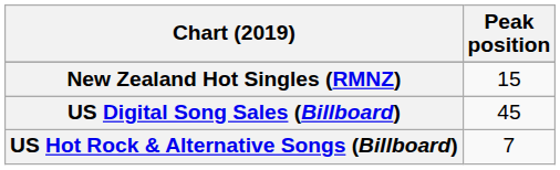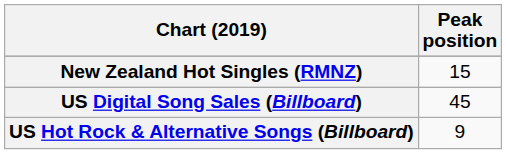 <table class="wikitable sortable plainrowheaders" style="text-align:center">
 <tr>
 <th scope="col">Chart (2019)</th>
 <th scope="col">Peak<br>position</th>
 </tr>
 <tr>
 </tr>
 <tr>
 </tr>
 <tr>
 <th scope="row">New Zealand Hot Singles (<a href='#'>RMNZ</a>)</th>
 <td>15</td>
 </tr>
 <tr>
 </tr>
 <tr>
 <th scope="row">US <a href='#'>Digital Song Sales</a> (<em><a href='#'>Billboard</a></em>)</th>
 <td>45</td>
 </tr>
 <tr>
 <th scope="row">US <a href='#'>Hot Rock & Alternative Songs</a> (<em>Billboard</em>)</th>
-<td>7</td>
+<td>9</td>
 </tr>
 </table>
